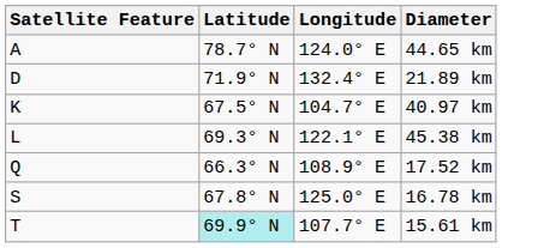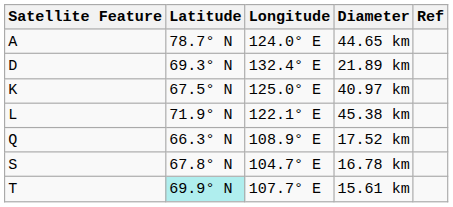 <table class="wikitable">
 <tr>
 <th>Satellite Feature</th>
 <th>Latitude</th>
 <th>Longitude</th>
 <th>Diameter</th>
+<th>Ref</th>
 </tr>
 <tr>
 <td>A</td>
 <td>78.7° N</td>
 <td>124.0° E</td>
 <td>44.65 km</td>
+<td></td>
 </tr>
 <tr>
 <td>D</td>
-<td>71.9° N</td>
+<td>69.3° N</td>
 <td>132.4° E</td>
 <td>21.89 km</td>
+<td></td>
 </tr>
 <tr>
 <td>K</td>
 <td>67.5° N</td>
-<td>104.7° E</td>
+<td>125.0° E</td>
 <td>40.97 km</td>
+<td></td>
 </tr>
 <tr>
 <td>L</td>
-<td>69.3° N</td>
+<td>71.9° N</td>
 <td>122.1° E</td>
 <td>45.38 km</td>
+<td></td>
 </tr>
 <tr>
 <td>Q</td>
 <td>66.3° N</td>
 <td>108.9° E</td>
 <td>17.52 km</td>
+<td></td>
 </tr>
 <tr>
 <td>S</td>
 <td>67.8° N</td>
-<td>125.0° E</td>
+<td>104.7° E</td>
 <td>16.78 km</td>
+<td></td>
 </tr>
 <tr>
 <td>T</td>
 <td style="background: paleturquoise;">69.9° N</td>
 <td>107.7° E</td>
 <td>15.61 km</td>
+<td></td>
 </tr>
 </table>
